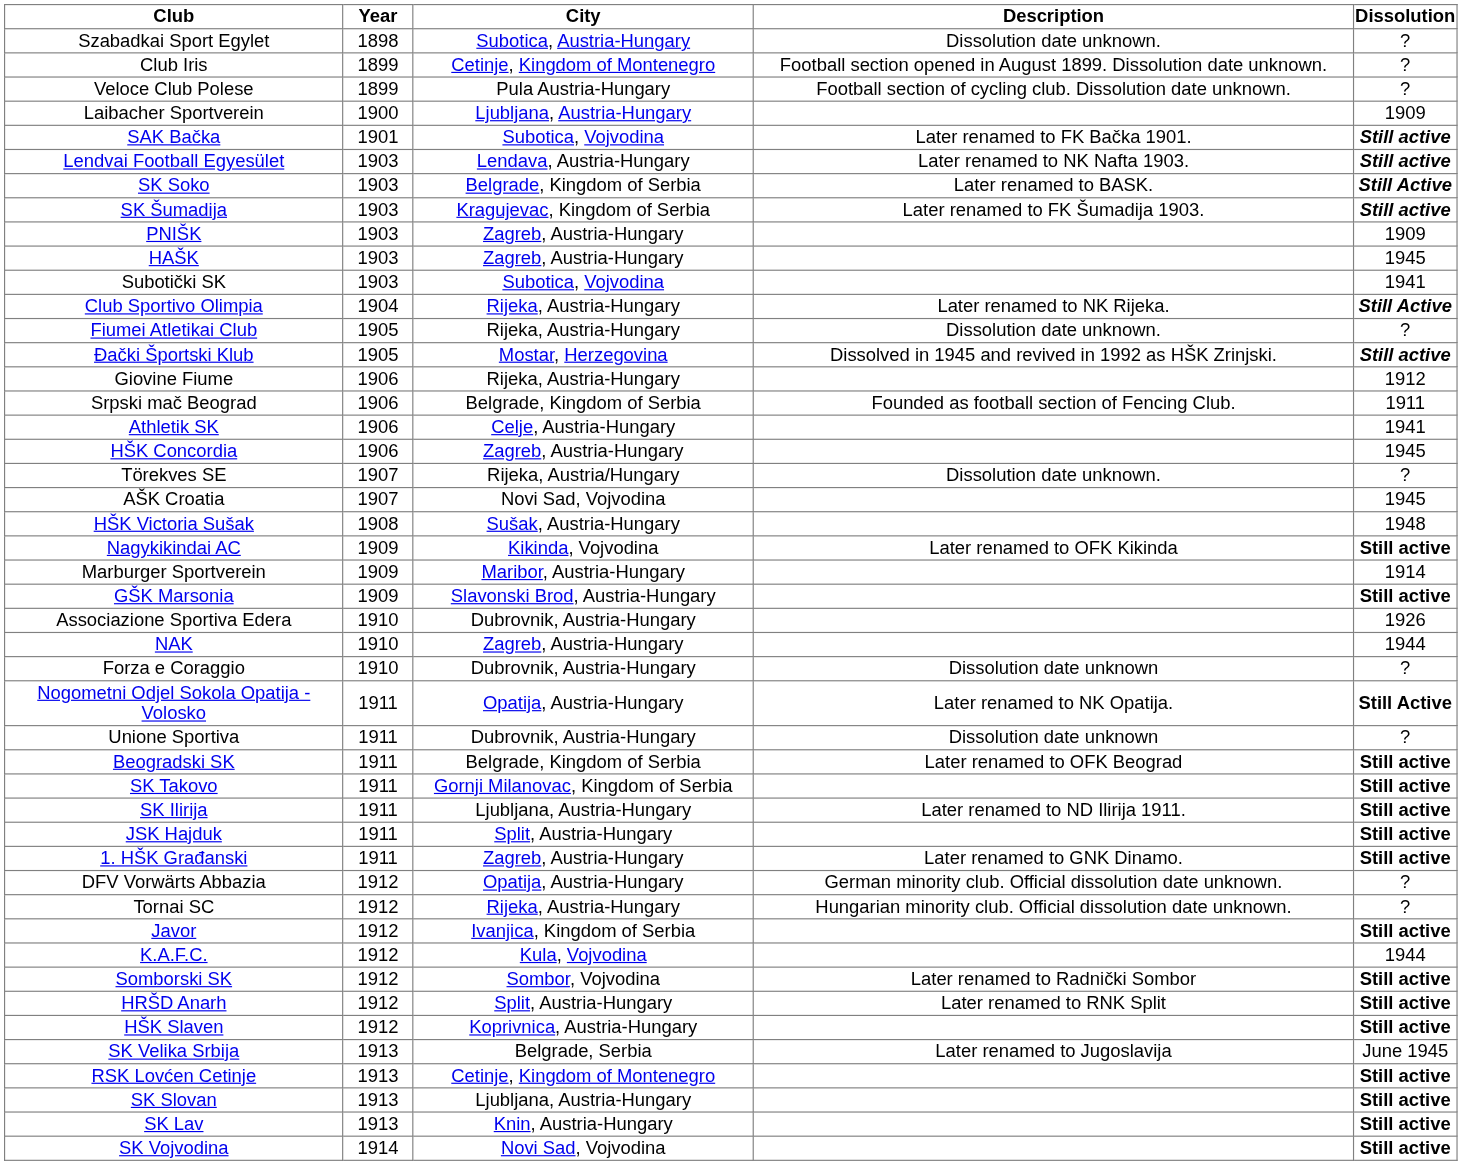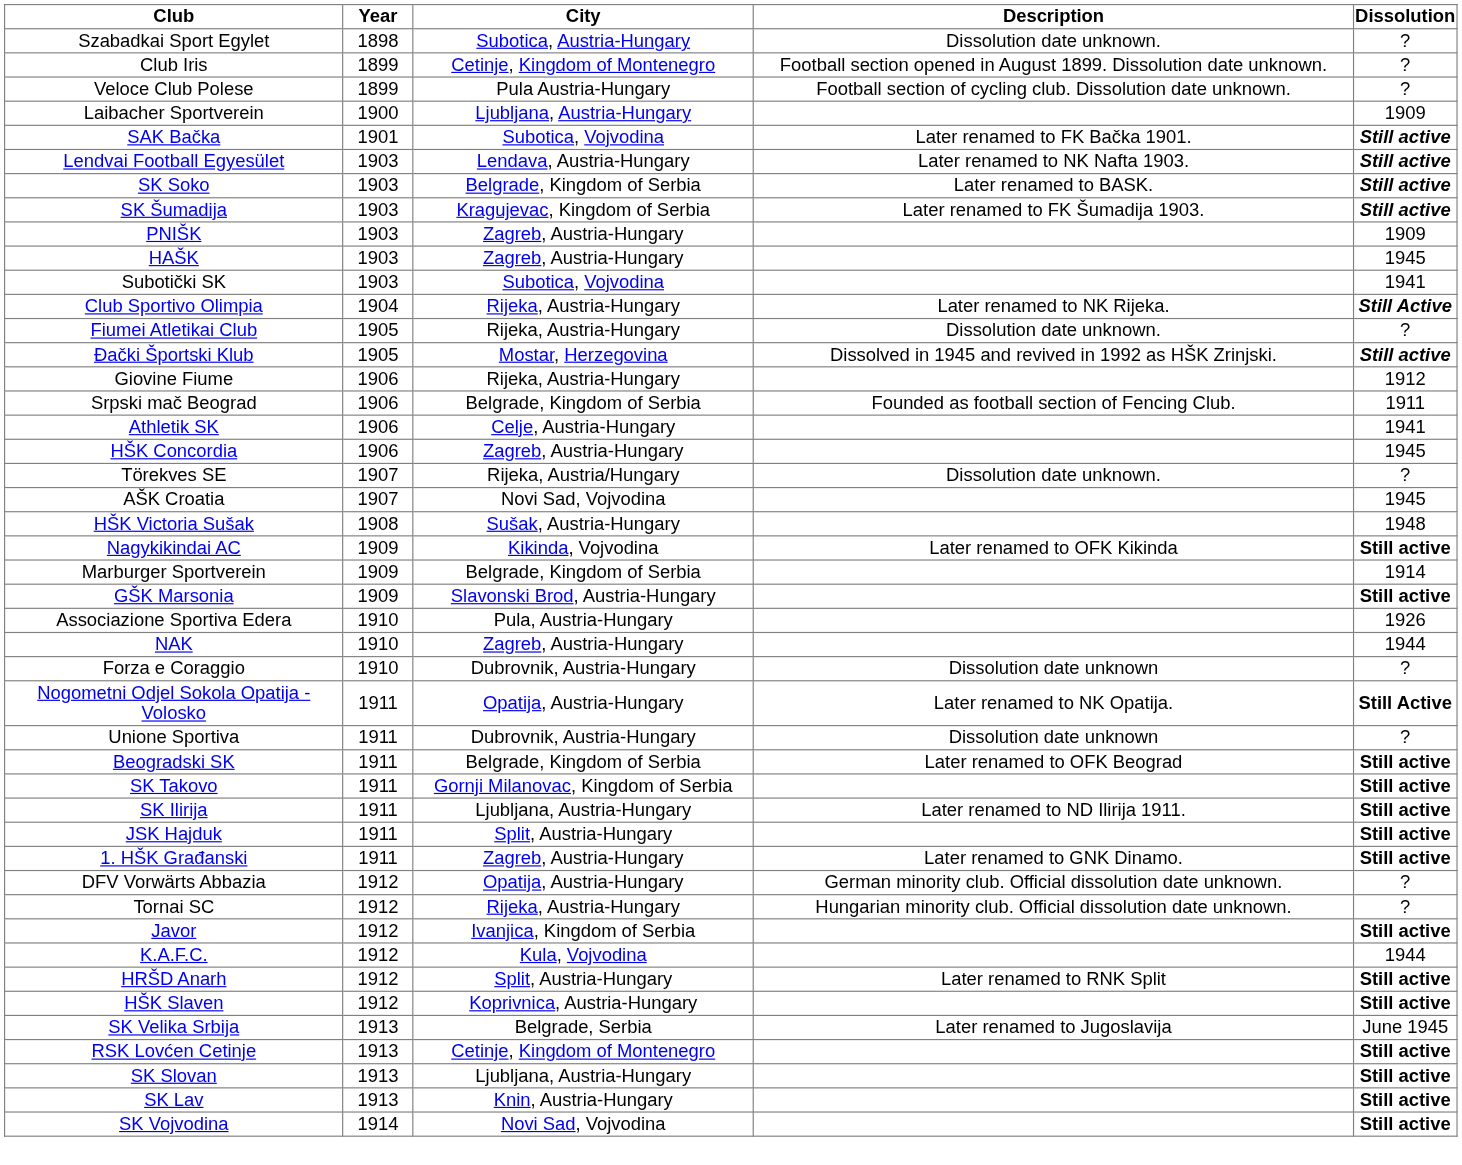 <table border=1 cellpadding=1 cellspacing=0 width=100% style="border-collapse:collapse">
 <tr align=center>
 <th width=25%><strong>Club</strong></th>
 <th width=5%><strong>Year</strong></th>
 <th width=25%><strong>City</strong></th>
 <th width=45%><strong>Description</strong></th>
 <th width=5%><strong>Dissolution</strong></th>
 </tr>
 <tr align=center>
 <td>Szabadkai Sport Egylet</td>
 <td>1898</td>
 <td><a href='#'>Subotica</a>, <a href='#'>Austria-Hungary</a></td>
 <td>Dissolution date unknown.</td>
 <td>?</td>
 </tr>
 <tr align=center>
 <td>Club Iris</td>
 <td>1899</td>
 <td><a href='#'>Cetinje</a>, <a href='#'>Kingdom of Montenegro</a></td>
 <td>Football section opened in August 1899. Dissolution date unknown.</td>
 <td>?</td>
 </tr>
 <tr align=center>
 <td>Veloce Club Polese</td>
 <td>1899</td>
 <td>Pula Austria-Hungary</td>
 <td>Football section of cycling club. Dissolution date unknown.</td>
 <td>?</td>
 </tr>
 <tr align=center>
 <td>Laibacher Sportverein</td>
 <td>1900</td>
 <td><a href='#'>Ljubljana</a>, <a href='#'>Austria-Hungary</a></td>
 <td></td>
 <td>1909</td>
 </tr>
 <tr align=center>
 <td><a href='#'>SAK Bačka</a></td>
 <td>1901</td>
 <td><a href='#'>Subotica</a>, <a href='#'>Vojvodina</a></td>
 <td>Later renamed to FK Bačka 1901.</td>
 <td><strong><em>Still active</em></strong></td>
 </tr>
 <tr align=center>
 <td><a href='#'>Lendvai Football Egyesület</a></td>
 <td>1903</td>
 <td><a href='#'>Lendava</a>, Austria-Hungary</td>
 <td>Later renamed to NK Nafta 1903.</td>
 <td><strong><em>Still active</em></strong></td>
 </tr>
 <tr align=center>
 <td><a href='#'>SK Soko</a></td>
 <td>1903</td>
 <td><a href='#'>Belgrade</a>, Kingdom of Serbia</td>
 <td>Later renamed to BASK.</td>
-<td><strong><em>Still Active</em></strong></td>
+<td><strong><em>Still active</em></strong></td>
 </tr>
 <tr align=center>
 <td><a href='#'>SK Šumadija</a></td>
 <td>1903</td>
 <td><a href='#'>Kragujevac</a>, Kingdom of Serbia</td>
 <td>Later renamed to FK Šumadija 1903.</td>
 <td><strong><em>Still active</em></strong></td>
 </tr>
 <tr align=center>
 <td><a href='#'>PNIŠK</a></td>
 <td>1903</td>
 <td><a href='#'>Zagreb</a>, Austria-Hungary</td>
 <td></td>
 <td>1909</td>
 </tr>
 <tr align=center>
 <td><a href='#'>HAŠK</a></td>
 <td>1903</td>
 <td><a href='#'>Zagreb</a>, Austria-Hungary</td>
 <td></td>
 <td>1945</td>
 </tr>
 <tr align=center>
 <td>Subotički SK</td>
 <td>1903</td>
 <td><a href='#'>Subotica</a>, <a href='#'>Vojvodina</a></td>
 <td></td>
 <td>1941</td>
 </tr>
 <tr align=center>
 <td><a href='#'>Club Sportivo Olimpia</a></td>
 <td>1904</td>
 <td><a href='#'>Rijeka</a>, Austria-Hungary</td>
 <td>Later renamed to NK Rijeka.</td>
 <td><strong><em>Still Active</em></strong></td>
 </tr>
 <tr align=center>
 <td><a href='#'>Fiumei Atletikai Club</a></td>
 <td>1905</td>
 <td>Rijeka, Austria-Hungary</td>
 <td>Dissolution date unknown.</td>
 <td>?</td>
 </tr>
 <tr align="center">
 <td><a href='#'>Đački Športski Klub</a></td>
 <td>1905</td>
 <td><a href='#'>Mostar</a>, <a href='#'>Herzegovina</a></td>
 <td>Dissolved in 1945 and revived in 1992 as HŠK Zrinjski.</td>
 <td><strong><em>Still active</em></strong></td>
 </tr>
 <tr align=center>
 <td>Giovine Fiume</td>
 <td>1906</td>
 <td>Rijeka, Austria-Hungary</td>
 <td></td>
 <td>1912</td>
 </tr>
 <tr align=center>
 <td>Srpski mač Beograd</td>
 <td>1906</td>
 <td>Belgrade, Kingdom of Serbia</td>
 <td>Founded as football section of Fencing Club.</td>
 <td>1911</td>
 </tr>
 <tr align=center>
 <td><a href='#'>Athletik SK</a></td>
 <td>1906</td>
 <td><a href='#'>Celje</a>, Austria-Hungary</td>
 <td></td>
 <td>1941</td>
 </tr>
 <tr align=center>
 <td><a href='#'>HŠK Concordia</a></td>
 <td>1906</td>
 <td><a href='#'>Zagreb</a>, Austria-Hungary</td>
 <td></td>
 <td>1945</td>
 </tr>
 <tr align=center>
 <td>Törekves SE</td>
 <td>1907</td>
 <td>Rijeka, Austria/Hungary</td>
 <td>Dissolution date unknown.</td>
 <td>?</td>
 </tr>
 <tr align=center>
 <td>AŠK Croatia</td>
 <td>1907</td>
 <td>Novi Sad, Vojvodina</td>
 <td></td>
 <td>1945</td>
 </tr>
 <tr align=center>
 <td><a href='#'>HŠK Victoria Sušak</a></td>
 <td>1908</td>
 <td><a href='#'>Sušak</a>, Austria-Hungary</td>
 <td></td>
 <td>1948</td>
 </tr>
 <tr align=center>
 <td><a href='#'>Nagykikindai AC</a></td>
 <td>1909</td>
 <td><a href='#'>Kikinda</a>, Vojvodina</td>
 <td>Later renamed to OFK Kikinda</td>
 <td><strong>Still active</strong></td>
 </tr>
 <tr align=center>
 <td>Marburger Sportverein</td>
 <td>1909</td>
-<td><a href='#'>Maribor</a>, Austria-Hungary</td>
+<td>Belgrade, Kingdom of Serbia</td>
 <td></td>
 <td>1914</td>
 </tr>
 <tr align=center>
 <td><a href='#'>GŠK Marsonia</a></td>
 <td>1909</td>
 <td><a href='#'>Slavonski Brod</a>, Austria-Hungary</td>
 <td></td>
 <td><strong>Still active</strong></td>
 </tr>
 <tr align=center>
 <td>Associazione Sportiva Edera</td>
 <td>1910</td>
-<td>Dubrovnik, Austria-Hungary</td>
+<td>Pula, Austria-Hungary</td>
 <td></td>
 <td>1926</td>
 </tr>
 <tr align=center>
 <td><a href='#'>NAK</a></td>
 <td>1910</td>
 <td><a href='#'>Zagreb</a>, Austria-Hungary</td>
 <td></td>
 <td>1944</td>
 </tr>
 <tr align=center>
 <td>Forza e Coraggio</td>
 <td>1910</td>
 <td>Dubrovnik, Austria-Hungary</td>
 <td>Dissolution date unknown</td>
 <td>?</td>
 </tr>
 <tr align=center>
 <td><a href='#'>Nogometni Odjel Sokola Opatija - Volosko</a></td>
 <td>1911</td>
 <td><a href='#'>Opatija</a>, Austria-Hungary</td>
 <td>Later renamed to NK Opatija.</td>
 <td><strong>Still Active</strong></td>
 </tr>
 <tr align=center>
 <td>Unione Sportiva</td>
 <td>1911</td>
 <td>Dubrovnik, Austria-Hungary</td>
 <td>Dissolution date unknown</td>
 <td>?</td>
 </tr>
 <tr align=center>
 <td><a href='#'>Beogradski SK</a></td>
 <td>1911</td>
 <td>Belgrade, Kingdom of Serbia</td>
 <td>Later renamed to OFK Beograd</td>
 <td><strong>Still active</strong></td>
 </tr>
 <tr align=center>
 <td><a href='#'>SK Takovo</a></td>
 <td>1911</td>
 <td><a href='#'>Gornji Milanovac</a>, Kingdom of Serbia</td>
 <td></td>
 <td><strong>Still active</strong></td>
 </tr>
 <tr align=center>
 <td><a href='#'>SK Ilirija</a></td>
 <td>1911</td>
 <td>Ljubljana, Austria-Hungary</td>
 <td>Later renamed to ND Ilirija 1911.</td>
 <td><strong>Still active</strong></td>
 </tr>
 <tr align=center>
 <td><a href='#'>JSK Hajduk</a></td>
 <td>1911</td>
 <td><a href='#'>Split</a>, Austria-Hungary</td>
 <td></td>
 <td><strong>Still active</strong></td>
 </tr>
 <tr align=center>
 <td><a href='#'>1. HŠK Građanski</a></td>
 <td>1911</td>
 <td><a href='#'>Zagreb</a>, Austria-Hungary</td>
 <td>Later renamed to GNK Dinamo.</td>
 <td><strong>Still active</strong></td>
 </tr>
 <tr align=center>
 <td>DFV Vorwärts Abbazia</td>
 <td>1912</td>
 <td><a href='#'>Opatija</a>, Austria-Hungary</td>
 <td>German minority club. Official dissolution date unknown.</td>
 <td>?</td>
 </tr>
 <tr align=center>
 <td>Tornai SC</td>
 <td>1912</td>
 <td><a href='#'>Rijeka</a>, Austria-Hungary</td>
 <td>Hungarian minority club. Official dissolution date unknown.</td>
 <td>?</td>
 </tr>
 <tr align=center>
 <td><a href='#'>Javor</a></td>
 <td>1912</td>
 <td><a href='#'>Ivanjica</a>, Kingdom of Serbia</td>
 <td></td>
 <td><strong>Still active</strong></td>
 </tr>
 <tr align=center>
 <td><a href='#'>K.A.F.C.</a></td>
 <td>1912</td>
 <td><a href='#'>Kula</a>, <a href='#'>Vojvodina</a></td>
 <td></td>
 <td>1944</td>
 </tr>
 <tr align=center>
-<td><a href='#'>Somborski SK</a></td>
-<td>1912</td>
-<td><a href='#'>Sombor</a>, Vojvodina</td>
-<td>Later renamed to Radnički Sombor</td>
-<td><strong>Still active</strong></td>
-</tr>
-<tr align=center>
 <td><a href='#'>HRŠD Anarh</a></td>
 <td>1912</td>
 <td><a href='#'>Split</a>, Austria-Hungary</td>
 <td>Later renamed to RNK Split</td>
 <td><strong>Still active</strong></td>
 </tr>
 <tr align=center>
 <td><a href='#'>HŠK Slaven</a></td>
 <td>1912</td>
 <td><a href='#'>Koprivnica</a>, Austria-Hungary</td>
 <td></td>
 <td><strong>Still active</strong></td>
 </tr>
 <tr align=center>
 <td><a href='#'>SK Velika Srbija</a></td>
 <td>1913</td>
 <td>Belgrade, Serbia</td>
 <td>Later renamed to Jugoslavija</td>
 <td>June 1945</td>
 </tr>
 <tr align=center>
 <td><a href='#'>RSK Lovćen Cetinje</a></td>
 <td>1913</td>
 <td><a href='#'>Cetinje</a>, <a href='#'>Kingdom of Montenegro</a></td>
 <td></td>
 <td><strong>Still active</strong></td>
 </tr>
 <tr align=center>
 <td><a href='#'>SK Slovan</a></td>
 <td>1913</td>
 <td>Ljubljana, Austria-Hungary</td>
 <td></td>
 <td><strong>Still active</strong></td>
 </tr>
 <tr align=center>
 <td><a href='#'>SK Lav</a></td>
 <td>1913</td>
 <td><a href='#'>Knin</a>, Austria-Hungary</td>
 <td></td>
 <td><strong>Still active</strong></td>
 </tr>
 <tr align=center>
 <td><a href='#'>SK Vojvodina</a></td>
 <td>1914</td>
 <td><a href='#'>Novi Sad</a>, Vojvodina</td>
 <td></td>
 <td><strong>Still active</strong></td>
 </tr>
 </table>
